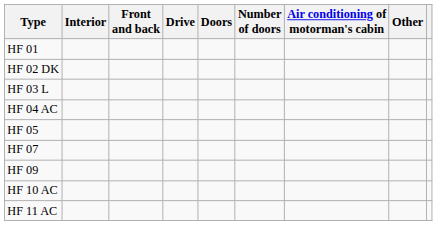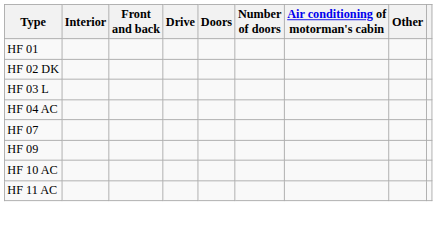 <table class="wikitable sortable" style="text-align:center; font-size:85%">
 <tr>
 <th>Type</th>
 <th>Interior</th>
 <th>Front<br>and back</th>
 <th>Drive</th>
 <th>Doors</th>
 <th>Number<br>of doors</th>
 <th><a href='#'>Air conditioning</a> of<br>motorman's cabin</th>
 <th>Other</th>
 <th></th>
 </tr>
 <tr>
 <td align="left">HF 01</td>
 <td></td>
 <td></td>
 <td></td>
 <td></td>
 <td></td>
 <td></td>
 <td></td>
 <td></td>
 </tr>
 <tr>
 <td align="left">HF 02 DK</td>
 <td></td>
 <td></td>
 <td></td>
 <td></td>
 <td></td>
 <td></td>
 <td></td>
 <td></td>
 </tr>
 <tr>
 <td align="left">HF 03 L</td>
 <td></td>
 <td></td>
 <td></td>
 <td></td>
 <td></td>
 <td></td>
 <td></td>
 <td></td>
 </tr>
 <tr>
 <td align="left">HF 04 AC</td>
 <td></td>
 <td></td>
 <td></td>
 <td></td>
 <td></td>
 <td></td>
 <td></td>
 <td></td>
 </tr>
 <tr>
-<td align="left">HF 05</td>
-<td></td>
-<td></td>
-<td></td>
-<td></td>
-<td></td>
-<td></td>
-<td></td>
-<td></td>
-</tr>
-<tr>
 <td align="left">HF 07</td>
 <td></td>
 <td></td>
 <td></td>
 <td></td>
 <td></td>
 <td></td>
 <td></td>
 <td></td>
 </tr>
 <tr>
 <td align="left">HF 09</td>
 <td></td>
 <td></td>
 <td></td>
 <td></td>
 <td></td>
 <td></td>
 <td></td>
 <td></td>
 </tr>
 <tr>
 <td align="left">HF 10 AC</td>
 <td></td>
 <td></td>
 <td></td>
 <td></td>
 <td></td>
 <td></td>
 <td></td>
 <td></td>
 </tr>
 <tr>
 <td align="left">HF 11 AC</td>
 <td></td>
 <td></td>
 <td></td>
 <td></td>
 <td></td>
 <td></td>
 <td></td>
 <td></td>
 </tr>
 </table>
